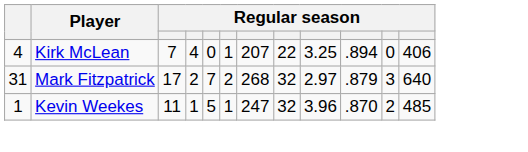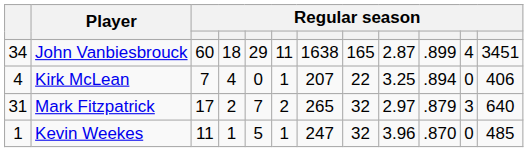 <table class="wikitable plainrowheaders" style="text-align:center;">
 <tr>
 <th scope="col" rowspan="2"></th>
 <th scope="col" rowspan="2">Player</th>
 <th scope=colgroup colspan=10>Regular season</th>
 </tr>
 <tr>
 <th scope="col"></th>
 <th scope="col"></th>
 <th scope="col"></th>
 <th scope="col"></th>
 <th scope="col"></th>
 <th scope="col"></th>
 <th scope="col"></th>
 <th scope="col"></th>
 <th scope="col"></th>
 <th scope="col"></th>
+</tr>
+<tr>
+<td scope="row">34</td>
+<td align="left"><a href='#'>John Vanbiesbrouck</a></td>
+<td>60</td>
+<td>18</td>
+<td>29</td>
+<td>11</td>
+<td>1638</td>
+<td>165</td>
+<td>2.87</td>
+<td>.899</td>
+<td>4</td>
+<td>3451</td>
 </tr>
 <tr>
 <td scope="row">4</td>
 <td align="left"><a href='#'>Kirk McLean</a></td>
 <td>7</td>
 <td>4</td>
 <td>0</td>
 <td>1</td>
 <td>207</td>
 <td>22</td>
 <td>3.25</td>
 <td>.894</td>
 <td>0</td>
 <td>406</td>
 </tr>
 <tr>
 <td scope="row">31</td>
 <td align="left"><a href='#'>Mark Fitzpatrick</a></td>
 <td>17</td>
 <td>2</td>
 <td>7</td>
 <td>2</td>
-<td>268</td>
+<td>265</td>
 <td>32</td>
 <td>2.97</td>
 <td>.879</td>
 <td>3</td>
 <td>640</td>
 </tr>
 <tr>
 <td scope="row">1</td>
 <td align="left"><a href='#'>Kevin Weekes</a></td>
 <td>11</td>
 <td>1</td>
 <td>5</td>
 <td>1</td>
 <td>247</td>
 <td>32</td>
 <td>3.96</td>
 <td>.870</td>
-<td>2</td>
+<td>0</td>
 <td>485</td>
 </tr>
 </table>
